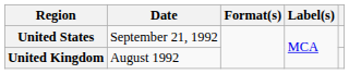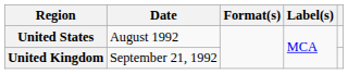 <table class="wikitable plainrowheaders">
 <tr>
 <th scope="col">Region</th>
 <th scope="col">Date</th>
 <th scope="col">Format(s)</th>
 <th scope="col">Label(s)</th>
 <th scope="col"></th>
 </tr>
 <tr>
 <th scope="row">United States</th>
-<td>September 21, 1992</td>
+<td>August 1992</td>
 <td rowspan="2"></td>
 <td rowspan="2"><a href='#'>MCA</a></td>
 <td></td>
 </tr>
 <tr>
 <th scope="row">United Kingdom</th>
-<td>August 1992</td>
+<td>September 21, 1992</td>
 <td></td>
 </tr>
 </table>
